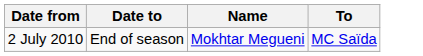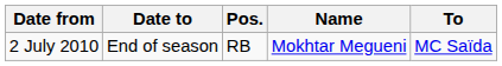 <table class="wikitable">
 <tr>
 <th>Date from</th>
 <th>Date to</th>
+<th>Pos.</th>
 <th>Name</th>
 <th>To</th>
 </tr>
 <tr>
 <td>2 July 2010</td>
 <td>End of season</td>
+<td>RB</td>
 <td> <a href='#'>Mokhtar Megueni</a></td>
 <td> <a href='#'>MC Saïda</a></td>
 </tr>
 </table>
